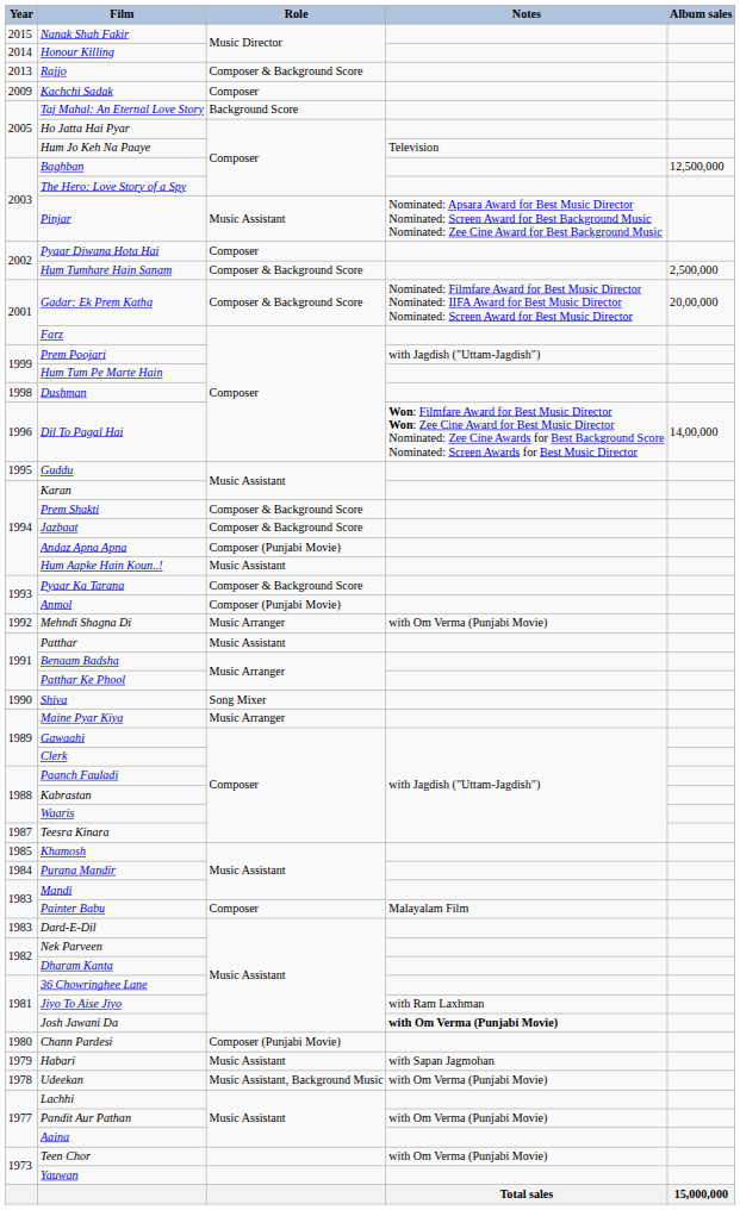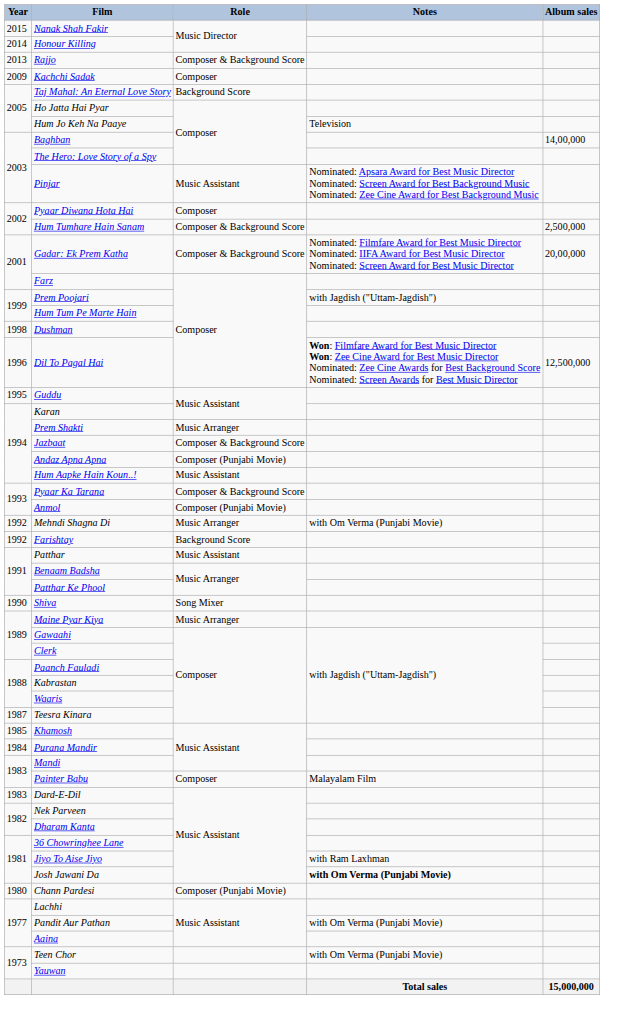 <table class="wikitable">
 <tr>
 <th style="background:#B0C4DE;">Year</th>
 <th style="background:#B0C4DE;">Film</th>
 <th style="background:#B0C4DE;">Role</th>
 <th style="background:#B0C4DE;">Notes</th>
 <th style="background:#B0C4DE;">Album sales</th>
 </tr>
 <tr>
 <td>2015</td>
 <td><em><a href='#'>Nanak Shah Fakir</a></em></td>
 <td rowspan="2">Music Director</td>
 <td></td>
 <td></td>
 </tr>
 <tr>
 <td>2014</td>
 <td><em><a href='#'>Honour Killing</a></em></td>
 <td></td>
 <td></td>
 </tr>
 <tr>
 <td>2013</td>
 <td><em><a href='#'>Rajjo</a></em></td>
 <td>Composer & Background Score</td>
 <td></td>
 <td></td>
 </tr>
 <tr>
 <td>2009</td>
 <td><em><a href='#'>Kachchi Sadak</a></em></td>
 <td>Composer</td>
 <td></td>
 <td></td>
 </tr>
 <tr>
 <td rowspan="3">2005</td>
 <td><em><a href='#'>Taj Mahal: An Eternal Love Story</a></em></td>
 <td>Background Score</td>
 <td></td>
 <td></td>
 </tr>
 <tr>
 <td><em>Ho Jatta Hai Pyar</em></td>
 <td rowspan="4">Composer</td>
 <td></td>
 <td></td>
 </tr>
 <tr>
 <td><em>Hum Jo Keh Na Paaye</em></td>
 <td>Television</td>
 <td></td>
 </tr>
 <tr>
 <td rowspan="3">2003</td>
 <td><a href='#'><em>Baghban</em></a></td>
 <td></td>
-<td>12,500,000</td>
+<td>14,00,000</td>
 </tr>
 <tr>
 <td><em><a href='#'>The Hero: Love Story of a Spy</a></em></td>
 <td></td>
 <td></td>
 </tr>
 <tr>
 <td><em><a href='#'>Pinjar</a></em></td>
 <td>Music Assistant</td>
 <td>Nominated: <a href='#'>Apsara Award for Best Music Director</a><br>Nominated: <a href='#'>Screen Award for Best Background Music</a><br>Nominated: <a href='#'>Zee Cine Award for Best Background Music</a></td>
 <td></td>
 </tr>
 <tr>
 <td rowspan="2">2002</td>
 <td><em><a href='#'>Pyaar Diwana Hota Hai</a></em></td>
 <td>Composer</td>
 <td></td>
 <td></td>
 </tr>
 <tr>
 <td><em><a href='#'>Hum Tumhare Hain Sanam</a></em></td>
 <td>Composer & Background Score</td>
 <td></td>
 <td>2,500,000</td>
 </tr>
 <tr>
 <td rowspan="2">2001</td>
 <td><em><a href='#'>Gadar: Ek Prem Katha</a></em></td>
 <td>Composer & Background Score</td>
 <td>Nominated: <a href='#'>Filmfare Award for Best Music Director</a><br>Nominated: <a href='#'>IIFA Award for Best Music Director</a><br>Nominated: <a href='#'>Screen Award for Best Music Director</a></td>
 <td>20,00,000</td>
 </tr>
 <tr>
 <td><em><a href='#'>Farz</a></em></td>
 <td rowspan="5">Composer</td>
 <td></td>
 <td></td>
 </tr>
 <tr>
 <td rowspan="2">1999</td>
 <td><em><a href='#'>Prem Poojari</a></em></td>
 <td>with Jagdish ("Uttam-Jagdish")</td>
 <td></td>
 </tr>
 <tr>
 <td><em><a href='#'>Hum Tum Pe Marte Hain</a></em></td>
 <td></td>
 <td></td>
 </tr>
 <tr>
 <td>1998</td>
 <td><em><a href='#'>Dushman</a></em></td>
 <td></td>
 <td></td>
 </tr>
 <tr>
 <td>1996</td>
 <td><em><a href='#'>Dil To Pagal Hai</a></em></td>
 <td><strong>Won</strong>: <a href='#'>Filmfare Award for Best Music Director</a><br><strong>Won</strong>: <a href='#'>Zee Cine Award for Best Music Director</a><br>Nominated: <a href='#'>Zee Cine Awards</a> for <a href='#'>Best Background Score</a><br>Nominated: <a href='#'>Screen Awards</a> for <a href='#'>Best Music Director</a></td>
-<td>14,00,000</td>
+<td>12,500,000</td>
 </tr>
 <tr>
 <td>1995</td>
 <td><em><a href='#'>Guddu</a></em></td>
 <td rowspan="2">Music Assistant</td>
 <td></td>
 <td></td>
 </tr>
 <tr>
 <td rowspan="5">1994</td>
 <td><em>Karan</em></td>
 <td></td>
 <td></td>
 </tr>
 <tr>
 <td><em><a href='#'>Prem Shakti</a></em></td>
-<td>Composer & Background Score</td>
+<td>Music Arranger</td>
 <td></td>
 <td></td>
 </tr>
 <tr>
 <td><em><a href='#'>Jazbaat</a></em></td>
 <td>Composer & Background Score</td>
 <td></td>
 <td></td>
 </tr>
 <tr>
 <td><em><a href='#'>Andaz Apna Apna</a></em></td>
 <td>Composer (Punjabi Movie)</td>
 <td></td>
 <td></td>
 </tr>
 <tr>
 <td><em><a href='#'>Hum Aapke Hain Koun..!</a></em></td>
 <td>Music Assistant</td>
 <td></td>
 <td></td>
 </tr>
 <tr>
 <td rowspan="2">1993</td>
 <td><em><a href='#'>Pyaar Ka Tarana</a></em></td>
 <td>Composer & Background Score</td>
 <td></td>
 <td></td>
 </tr>
 <tr>
 <td><em><a href='#'>Anmol</a></em></td>
 <td>Composer (Punjabi Movie)</td>
 <td></td>
 <td></td>
 </tr>
 <tr>
 <td rowspan=‘’2’’>1992</td>
 <td><em>Mehndi Shagna Di</em></td>
 <td>Music Arranger</td>
 <td>with Om Verma (Punjabi Movie)</td>
+<td></td>
+</tr>
+<tr>
+<td>1992</td>
+<td><em><a href='#'>Farishtay</a></em></td>
+<td>Background Score</td>
+<td></td>
 <td></td>
 </tr>
 <tr>
 <td rowspan="3">1991</td>
 <td><em>Patthar</em></td>
 <td>Music Assistant</td>
 <td></td>
 <td></td>
 </tr>
 <tr>
 <td><em><a href='#'>Benaam Badsha</a></em></td>
 <td rowspan="2">Music Arranger</td>
 <td></td>
 <td></td>
 </tr>
 <tr>
 <td><em><a href='#'>Patthar Ke Phool</a></em></td>
 <td></td>
 <td></td>
 </tr>
 <tr>
 <td>1990</td>
 <td><em><a href='#'>Shiva</a></em></td>
 <td>Song Mixer</td>
 <td></td>
 <td></td>
 </tr>
 <tr>
 <td rowspan="3">1989</td>
 <td><em><a href='#'>Maine Pyar Kiya</a></em></td>
 <td>Music Arranger</td>
 <td></td>
 <td></td>
 </tr>
 <tr>
 <td><em><a href='#'>Gawaahi</a></em></td>
 <td rowspan="6">Composer</td>
 <td rowspan="6">with Jagdish ("Uttam-Jagdish")</td>
 <td></td>
 </tr>
 <tr>
 <td><em><a href='#'>Clerk</a></em></td>
 <td></td>
 </tr>
 <tr>
 <td rowspan="3">1988</td>
 <td><em><a href='#'>Paanch Fauladi</a></em></td>
 <td></td>
 </tr>
 <tr>
 <td><em>Kabrastan</em></td>
 <td></td>
 </tr>
 <tr>
 <td><em><a href='#'>Waaris</a></em></td>
 <td></td>
 </tr>
 <tr>
 <td>1987</td>
 <td><em>Teesra Kinara</em></td>
 <td></td>
 </tr>
 <tr>
 <td>1985</td>
 <td><em><a href='#'>Khamosh</a></em></td>
 <td rowspan="3">Music Assistant</td>
 <td></td>
 <td></td>
 </tr>
 <tr>
 <td>1984</td>
 <td><em><a href='#'>Purana Mandir</a></em></td>
 <td></td>
 <td></td>
 </tr>
 <tr>
 <td rowspan="2">1983</td>
 <td><em><a href='#'>Mandi</a></em></td>
 <td></td>
 <td></td>
 </tr>
 <tr>
 <td><em><a href='#'>Painter Babu</a></em></td>
 <td>Composer</td>
 <td>Malayalam Film</td>
 <td></td>
 </tr>
 <tr>
 <td>1983</td>
 <td><em>Dard-E-Dil</em></td>
 <td rowspan="6">Music Assistant</td>
 <td></td>
 <td></td>
 </tr>
 <tr>
 <td rowspan="2">1982 </td>
 <td><em>Nek Parveen</em> </td>
 <td></td>
 <td></td>
 </tr>
 <tr>
 <td><em><a href='#'>Dharam Kanta</a></em></td>
 <td></td>
 <td></td>
 </tr>
 <tr>
 <td rowspan="3">1981</td>
 <td><em><a href='#'>36 Chowringhee Lane</a></em></td>
 <td></td>
 <td></td>
 </tr>
 <tr>
 <td><em><a href='#'>Jiyo To Aise Jiyo</a></em></td>
 <td>with Ram Laxhman</td>
 </tr>
 <tr>
 <td><em>Josh Jawani Da</em></td>
 <td><strong>with Om Verma (Punjabi Movie)</strong></td>
 <td></td>
 </tr>
 <tr>
 <td>1980</td>
 <td><em>Chann Pardesi</em></td>
 <td>Composer (Punjabi Movie)</td>
 <td></td>
 <td></td>
 </tr>
 <tr>
-<td>1979</td>
-<td><em>Habari</em></td>
-<td>Music Assistant</td>
-<td>with Sapan Jagmohan</td>
-<td></td>
-</tr>
-<tr>
-<td>1978</td>
-<td><em>Udeekan</em></td>
-<td>Music Assistant, Background Music</td>
-<td>with Om Verma (Punjabi Movie)</td>
-<td></td>
-</tr>
-<tr>
 <td rowspan="3">1977</td>
 <td><em>Lachhi</em></td>
 <td rowspan="3">Music Assistant</td>
 <td></td>
 <td></td>
 </tr>
 <tr>
 <td><em>Pandit Aur Pathan</em></td>
 <td>with Om Verma (Punjabi Movie)</td>
 <td></td>
 </tr>
 <tr>
 <td><em><a href='#'>Aaina</a></em></td>
 <td></td>
 <td></td>
 </tr>
 <tr>
 <td rowspan="2">1973</td>
 <td><em>Teen Chor</em></td>
 <td></td>
 <td>with Om Verma (Punjabi Movie)</td>
 <td></td>
 </tr>
 <tr>
 <td><em><a href='#'>Yauwan</a></em></td>
 <td></td>
 <td></td>
 </tr>
 <tr>
 <th></th>
 <th></th>
 <th></th>
 <th>Total sales</th>
 <th>15,000,000</th>
 </tr>
 </table>
